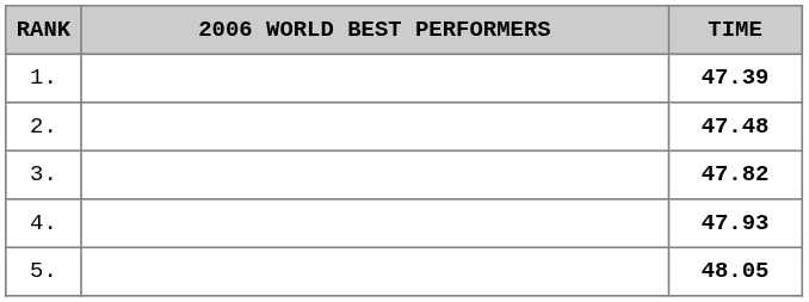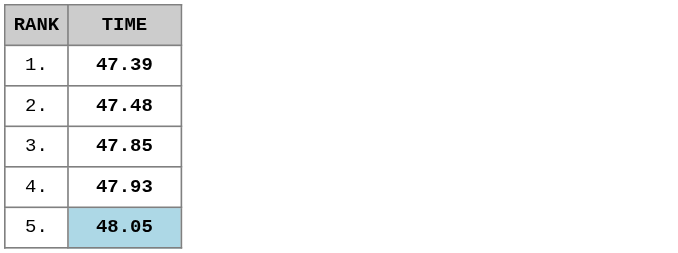 <table border="1" cellspacing="2" cellpadding="5" style="border-collapse: collapse; font-size: 90%;">
 <tr style="background:#ccc;">
 <th>RANK</th>
-<th style="text-align:center; width:25em;">2006 WORLD BEST PERFORMERS</th>
 <th style="text-align:center; width:5em;">TIME</th>
 </tr>
 <tr>
 <td style="text-align:center;">1.</td>
-<td></td>
 <td style="text-align:center;"><strong>47.39</strong></td>
 </tr>
 <tr>
 <td style="text-align:center;">2.</td>
-<td></td>
 <td style="text-align:center;"><strong>47.48</strong></td>
 </tr>
 <tr>
 <td style="text-align:center;">3.</td>
-<td></td>
-<td style="text-align:center;"><strong>47.82</strong></td>
+<td style="text-align:center;"><strong>47.85</strong></td>
 </tr>
 <tr>
 <td style="text-align:center;">4.</td>
-<td></td>
 <td style="text-align:center;"><strong>47.93</strong></td>
 </tr>
 <tr>
 <td style="text-align:center;">5.</td>
-<td></td>
-<td style="text-align:center;"><strong>48.05</strong></td>
+<td style="background: lightblue; text-align:center;"><strong>48.05</strong></td>
 </tr>
 </table>
